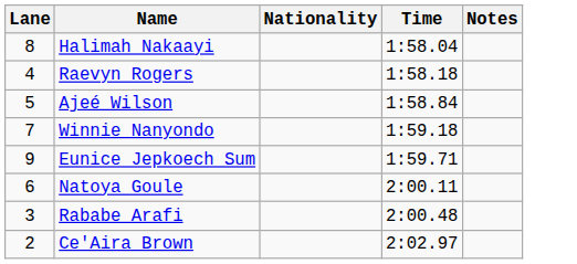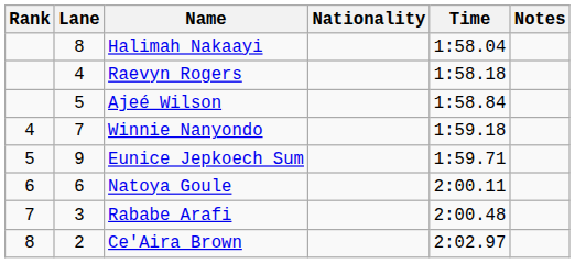 <table class="wikitable sortable" style="text-align:center">
 <tr>
+<th>Rank</th>
 <th>Lane</th>
 <th>Name</th>
 <th>Nationality</th>
 <th>Time</th>
 <th>Notes</th>
 </tr>
 <tr>
+<td></td>
 <td>8</td>
 <td align=left><a href='#'>Halimah Nakaayi</a></td>
 <td align=left></td>
 <td>1:58.04</td>
 <td><strong></strong></td>
 </tr>
 <tr>
+<td></td>
 <td>4</td>
 <td align=left><a href='#'>Raevyn Rogers</a></td>
 <td align=left></td>
 <td>1:58.18</td>
 <td></td>
 </tr>
 <tr>
+<td></td>
 <td>5</td>
 <td align=left><a href='#'>Ajeé Wilson</a></td>
 <td align=left></td>
 <td>1:58.84</td>
 <td></td>
 </tr>
 <tr>
+<td>4</td>
 <td>7</td>
 <td align=left><a href='#'>Winnie Nanyondo</a></td>
 <td align=left></td>
 <td>1:59.18</td>
 <td></td>
 </tr>
 <tr>
+<td>5</td>
 <td>9</td>
 <td align=left><a href='#'>Eunice Jepkoech Sum</a></td>
 <td align=left></td>
 <td>1:59.71</td>
 <td></td>
 </tr>
 <tr>
 <td>6</td>
+<td>6</td>
 <td align=left><a href='#'>Natoya Goule</a></td>
 <td align=left></td>
 <td>2:00.11</td>
 <td></td>
 </tr>
 <tr>
+<td>7</td>
 <td>3</td>
 <td align=left><a href='#'>Rababe Arafi</a></td>
 <td align=left></td>
 <td>2:00.48</td>
 <td></td>
 </tr>
 <tr>
+<td>8</td>
 <td>2</td>
 <td align=left><a href='#'>Ce'Aira Brown</a></td>
 <td align=left></td>
 <td>2:02.97</td>
 <td></td>
 </tr>
 </table>
